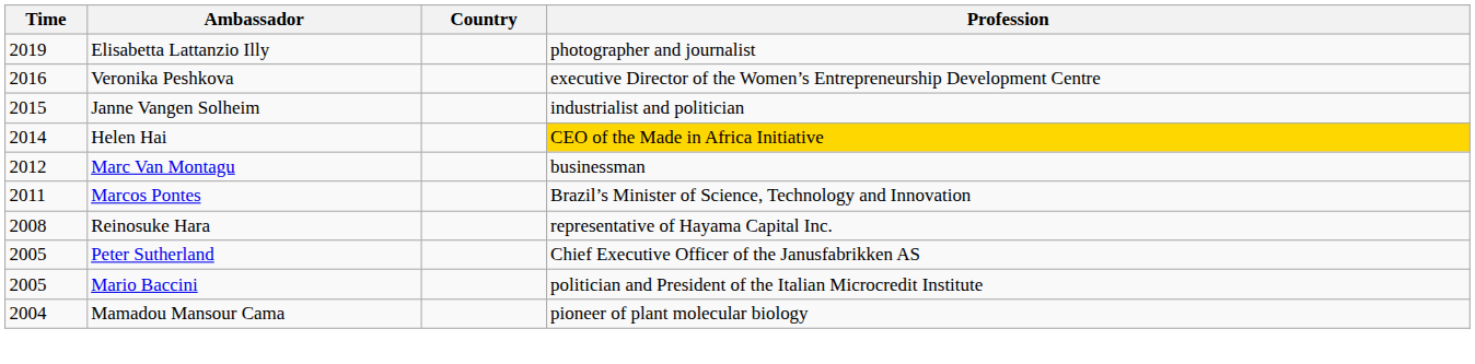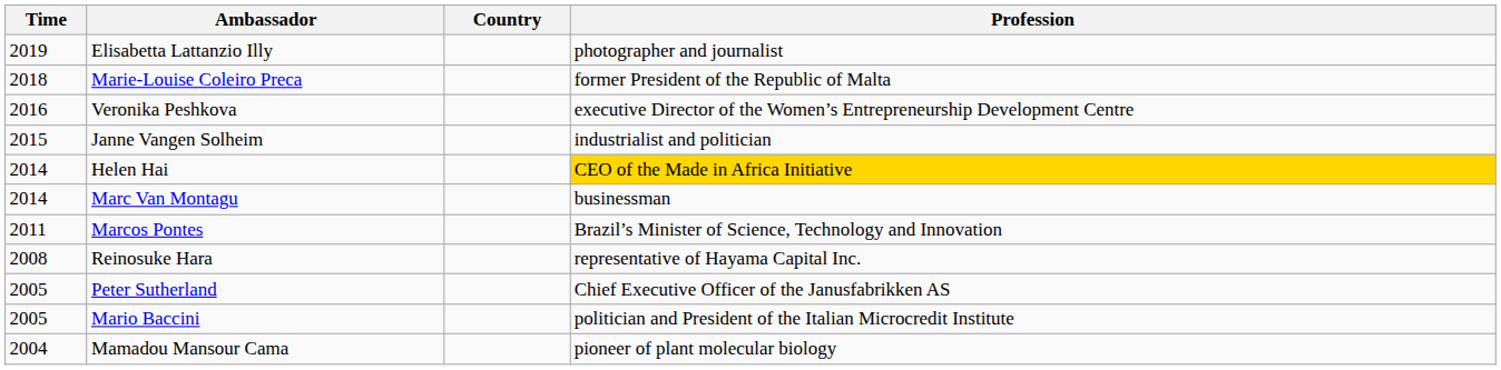 <table class="wikitable sortable" style="width: 100%;">
 <tr>
 <th>Time</th>
 <th>Ambassador</th>
 <th>Country</th>
 <th>Profession</th>
 </tr>
 <tr>
 <td>2019</td>
 <td>Elisabetta Lattanzio Illy</td>
 <td></td>
 <td>photographer and journalist</td>
+</tr>
+<tr>
+<td>2018</td>
+<td><a href='#'>Marie-Louise Coleiro Preca</a></td>
+<td></td>
+<td>former President of the Republic of Malta</td>
 </tr>
 <tr>
 <td>2016</td>
 <td>Veronika Peshkova</td>
 <td></td>
 <td>executive Director of the Women’s Entrepreneurship Development Centre</td>
 </tr>
 <tr>
 <td>2015</td>
 <td>Janne Vangen Solheim</td>
 <td></td>
 <td>industrialist and politician</td>
 </tr>
 <tr>
 <td>2014</td>
 <td>Helen Hai</td>
 <td></td>
 <td style="background: gold;">CEO of the Made in Africa Initiative</td>
 </tr>
 <tr>
-<td>2012</td>
+<td>2014</td>
 <td><a href='#'>Marc Van Montagu</a></td>
 <td></td>
 <td>businessman</td>
 </tr>
 <tr>
 <td>2011</td>
 <td><a href='#'>Marcos Pontes</a></td>
 <td></td>
 <td>Brazil’s Minister of Science, Technology and Innovation</td>
 </tr>
 <tr>
 <td>2008</td>
 <td>Reinosuke Hara</td>
 <td></td>
 <td>representative of Hayama Capital Inc.</td>
 </tr>
 <tr>
 <td>2005</td>
 <td><a href='#'>Peter Sutherland</a></td>
 <td></td>
 <td>Chief Executive Officer of the Janusfabrikken AS</td>
 </tr>
 <tr>
 <td>2005</td>
 <td><a href='#'>Mario Baccini</a></td>
 <td></td>
 <td>politician and President of the Italian Microcredit Institute</td>
 </tr>
 <tr>
 <td>2004</td>
 <td>Mamadou Mansour Cama</td>
 <td></td>
 <td>pioneer of plant molecular biology</td>
 </tr>
 </table>
